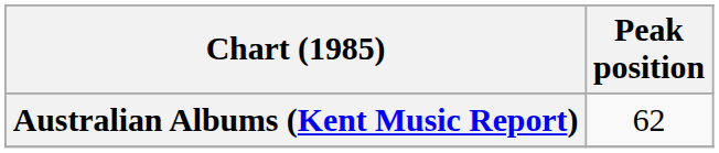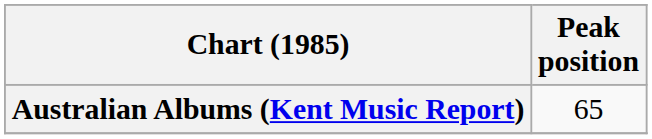 <table class="wikitable sortable plainrowheaders">
 <tr>
 <th scope="col">Chart (1985)</th>
 <th scope="col">Peak<br>position</th>
 </tr>
 <tr>
 <th scope="row">Australian Albums (<a href='#'>Kent Music Report</a>)</th>
-<td style="text-align:center;">62</td>
+<td style="text-align:center;">65</td>
 </tr>
 <tr>
 </tr>
 </table>
